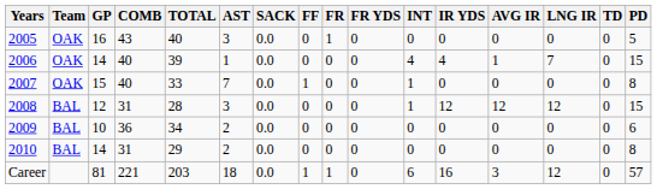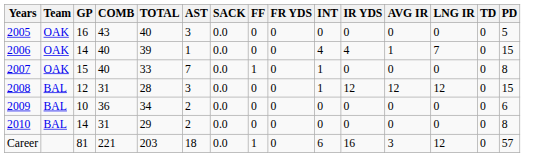 <table class="wikitable">
 <tr>
 <th>Years</th>
 <th>Team</th>
 <th>GP</th>
 <th>COMB</th>
 <th>TOTAL</th>
 <th>AST</th>
 <th>SACK</th>
 <th>FF</th>
-<th>FR</th>
 <th>FR YDS</th>
 <th>INT</th>
 <th>IR YDS</th>
 <th>AVG IR</th>
 <th>LNG IR</th>
 <th>TD</th>
 <th>PD</th>
 </tr>
 <tr>
 <td><a href='#'>2005</a></td>
 <td><a href='#'>OAK</a></td>
 <td>16</td>
 <td>43</td>
 <td>40</td>
 <td>3</td>
 <td>0.0</td>
 <td>0</td>
-<td>1</td>
 <td>0</td>
 <td>0</td>
 <td>0</td>
 <td>0</td>
 <td>0</td>
 <td>0</td>
 <td>5</td>
 </tr>
 <tr>
 <td><a href='#'>2006</a></td>
 <td><a href='#'>OAK</a></td>
 <td>14</td>
 <td>40</td>
 <td>39</td>
 <td>1</td>
 <td>0.0</td>
-<td>0</td>
 <td>0</td>
 <td>0</td>
 <td>4</td>
 <td>4</td>
 <td>1</td>
 <td>7</td>
 <td>0</td>
 <td>15</td>
 </tr>
 <tr>
 <td><a href='#'>2007</a></td>
 <td><a href='#'>OAK</a></td>
 <td>15</td>
 <td>40</td>
 <td>33</td>
 <td>7</td>
 <td>0.0</td>
 <td>1</td>
 <td>0</td>
-<td>0</td>
 <td>1</td>
 <td>0</td>
 <td>0</td>
 <td>0</td>
 <td>0</td>
 <td>8</td>
 </tr>
 <tr>
 <td><a href='#'>2008</a></td>
 <td><a href='#'>BAL</a></td>
 <td>12</td>
 <td>31</td>
 <td>28</td>
 <td>3</td>
 <td>0.0</td>
-<td>0</td>
 <td>0</td>
 <td>0</td>
 <td>1</td>
 <td>12</td>
 <td>12</td>
 <td>12</td>
 <td>0</td>
 <td>15</td>
 </tr>
 <tr>
 <td><a href='#'>2009</a></td>
 <td><a href='#'>BAL</a></td>
 <td>10</td>
 <td>36</td>
 <td>34</td>
 <td>2</td>
 <td>0.0</td>
 <td>0</td>
 <td>0</td>
 <td>0</td>
 <td>0</td>
 <td>0</td>
 <td>0</td>
 <td>0</td>
-<td>0</td>
 <td>6</td>
 </tr>
 <tr>
 <td><a href='#'>2010</a></td>
 <td><a href='#'>BAL</a></td>
 <td>14</td>
 <td>31</td>
 <td>29</td>
 <td>2</td>
 <td>0.0</td>
-<td>0</td>
 <td>0</td>
 <td>0</td>
 <td>0</td>
 <td>0</td>
 <td>0</td>
 <td>0</td>
 <td>0</td>
 <td>8</td>
 </tr>
 <tr>
 <td>Career</td>
 <td></td>
 <td>81</td>
 <td>221</td>
 <td>203</td>
 <td>18</td>
 <td>0.0</td>
 <td>1</td>
-<td>1</td>
 <td>0</td>
 <td>6</td>
 <td>16</td>
 <td>3</td>
 <td>12</td>
 <td>0</td>
 <td>57</td>
 </tr>
 </table>
